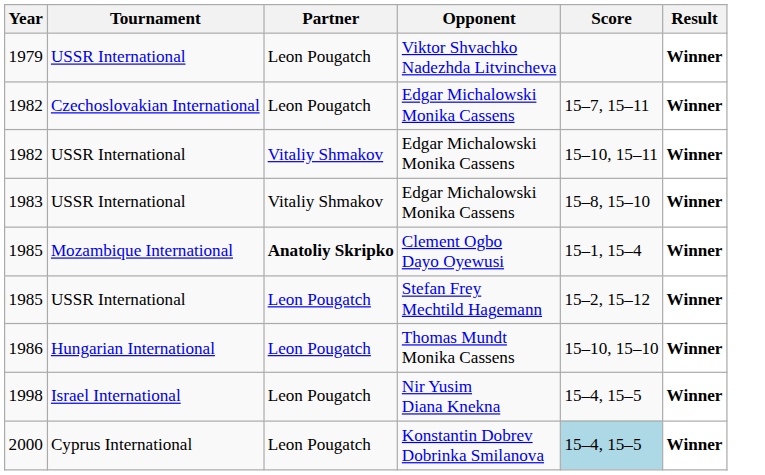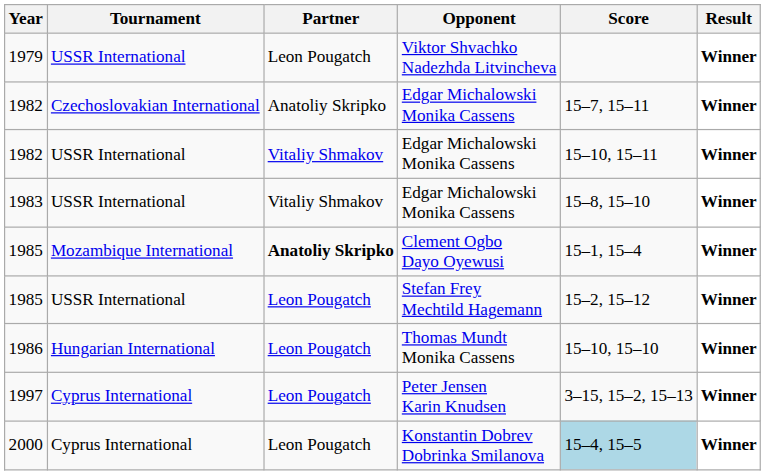 <table class="sortable wikitable" style="font-size: 90%;">
 <tr>
 <th>Year</th>
 <th>Tournament</th>
 <th>Partner</th>
 <th>Opponent</th>
 <th>Score</th>
 <th>Result</th>
 </tr>
 <tr>
 <td align="center">1979</td>
 <td align="left"><a href='#'>USSR International</a></td>
 <td align="left"> Leon Pougatch</td>
 <td align="left"> <a href='#'>Viktor Shvachko</a><br> <a href='#'>Nadezhda Litvincheva</a></td>
 <td align="left"></td>
 <td style="text-align:left; background:white"> <strong>Winner</strong></td>
 </tr>
 <tr>
 <td align="center">1982</td>
 <td align="left"><a href='#'>Czechoslovakian International</a></td>
-<td align="left"> Leon Pougatch</td>
+<td align="left"> Anatoliy Skripko</td>
 <td align="left"> <a href='#'>Edgar Michalowski</a><br> <a href='#'>Monika Cassens</a></td>
 <td align="left">15–7, 15–11</td>
 <td style="text-align:left; background:white"> <strong>Winner</strong></td>
 </tr>
 <tr>
 <td align="center">1982</td>
 <td align="left">USSR International</td>
 <td align="left"> <a href='#'>Vitaliy Shmakov</a></td>
 <td align="left"> Edgar Michalowski<br> Monika Cassens</td>
 <td align="left">15–10, 15–11</td>
 <td style="text-align:left; background:white"> <strong>Winner</strong></td>
 </tr>
 <tr>
 <td align="center">1983</td>
 <td align="left">USSR International</td>
 <td align="left"> Vitaliy Shmakov</td>
 <td align="left"> Edgar Michalowski<br> Monika Cassens</td>
 <td align="left">15–8, 15–10</td>
 <td style="text-align:left; background:white"> <strong>Winner</strong></td>
 </tr>
 <tr>
 <td align="center">1985</td>
 <td align="left"><a href='#'>Mozambique International</a></td>
 <td align="left"><strong> Anatoliy Skripko</strong></td>
 <td align="left"> <a href='#'>Clement Ogbo</a><br> <a href='#'>Dayo Oyewusi</a></td>
 <td align="left">15–1, 15–4</td>
 <td style="text-align:left; background:white"> <strong>Winner</strong></td>
 </tr>
 <tr>
 <td align="center">1985</td>
 <td align="left">USSR International</td>
 <td align="left"> <a href='#'>Leon Pougatch</a></td>
 <td align="left"> <a href='#'>Stefan Frey</a><br> <a href='#'>Mechtild Hagemann</a></td>
 <td align="left">15–2, 15–12</td>
 <td style="text-align:left; background:white"> <strong>Winner</strong></td>
 </tr>
 <tr>
 <td align="center">1986</td>
 <td align="left"><a href='#'>Hungarian International</a></td>
 <td align="left"> <a href='#'>Leon Pougatch</a></td>
 <td align="left"> <a href='#'>Thomas Mundt</a><br> Monika Cassens</td>
 <td align="left">15–10, 15–10</td>
 <td style="text-align:left; background:white"> <strong>Winner</strong></td>
 </tr>
 <tr>
-<td align="center">1998</td>
-<td align="left"><a href='#'>Israel International</a></td>
-<td align="left"> Leon Pougatch</td>
-<td align="left"> <a href='#'>Nir Yusim</a><br> <a href='#'>Diana Knekna</a></td>
-<td align="left">15–4, 15–5</td>
+<td align="center">1997</td>
+<td align="left"><a href='#'>Cyprus International</a></td>
+<td align="left"> <a href='#'>Leon Pougatch</a></td>
+<td align="left"> <a href='#'>Peter Jensen</a><br> <a href='#'>Karin Knudsen</a></td>
+<td align="left">3–15, 15–2, 15–13</td>
 <td style="text-align:left; background:white"> <strong>Winner</strong></td>
 </tr>
 <tr>
 <td align="center">2000</td>
 <td align="left">Cyprus International</td>
 <td align="left"> Leon Pougatch</td>
 <td align="left"> <a href='#'>Konstantin Dobrev</a><br> <a href='#'>Dobrinka Smilanova</a></td>
 <td align="left" style="background: lightblue;">15–4, 15–5</td>
 <td style="text-align:left; background:white"> <strong>Winner</strong></td>
 </tr>
 </table>
